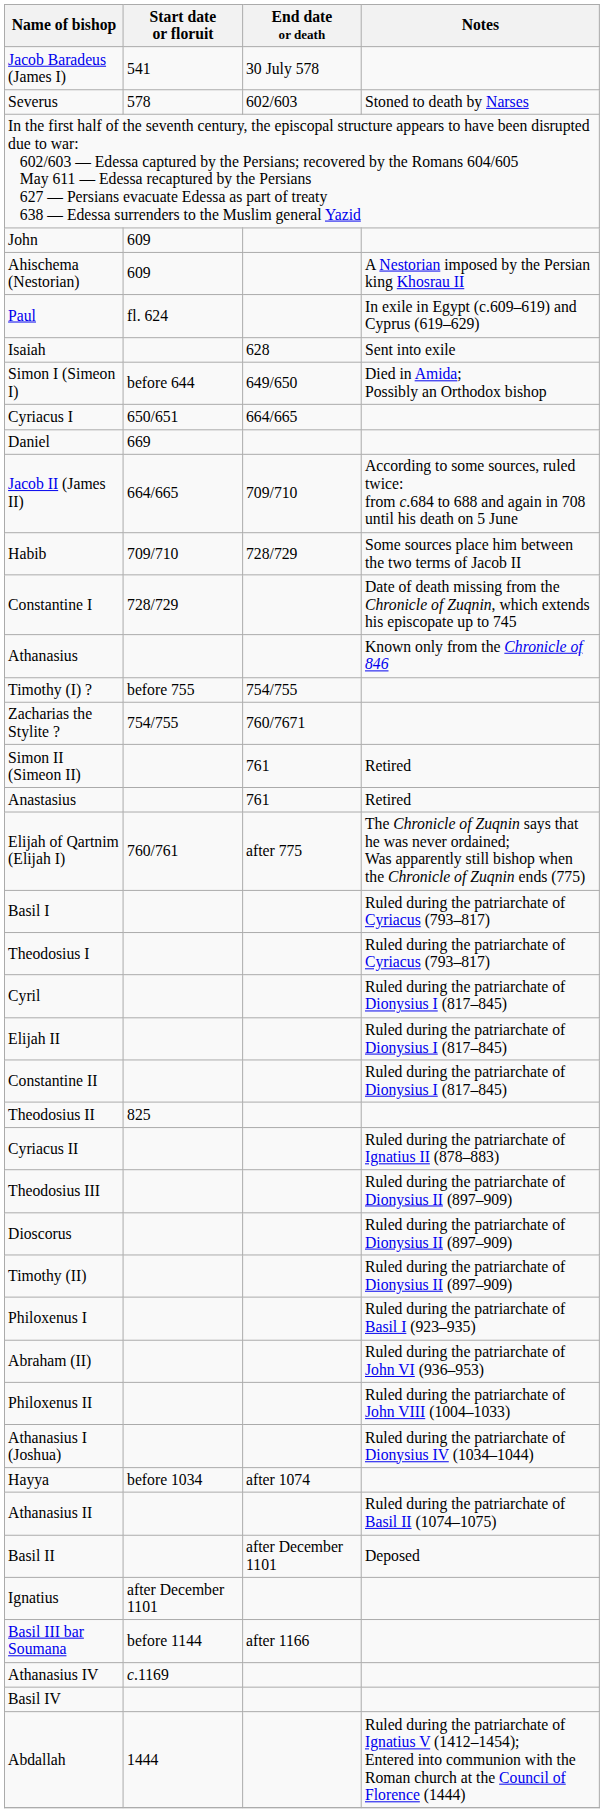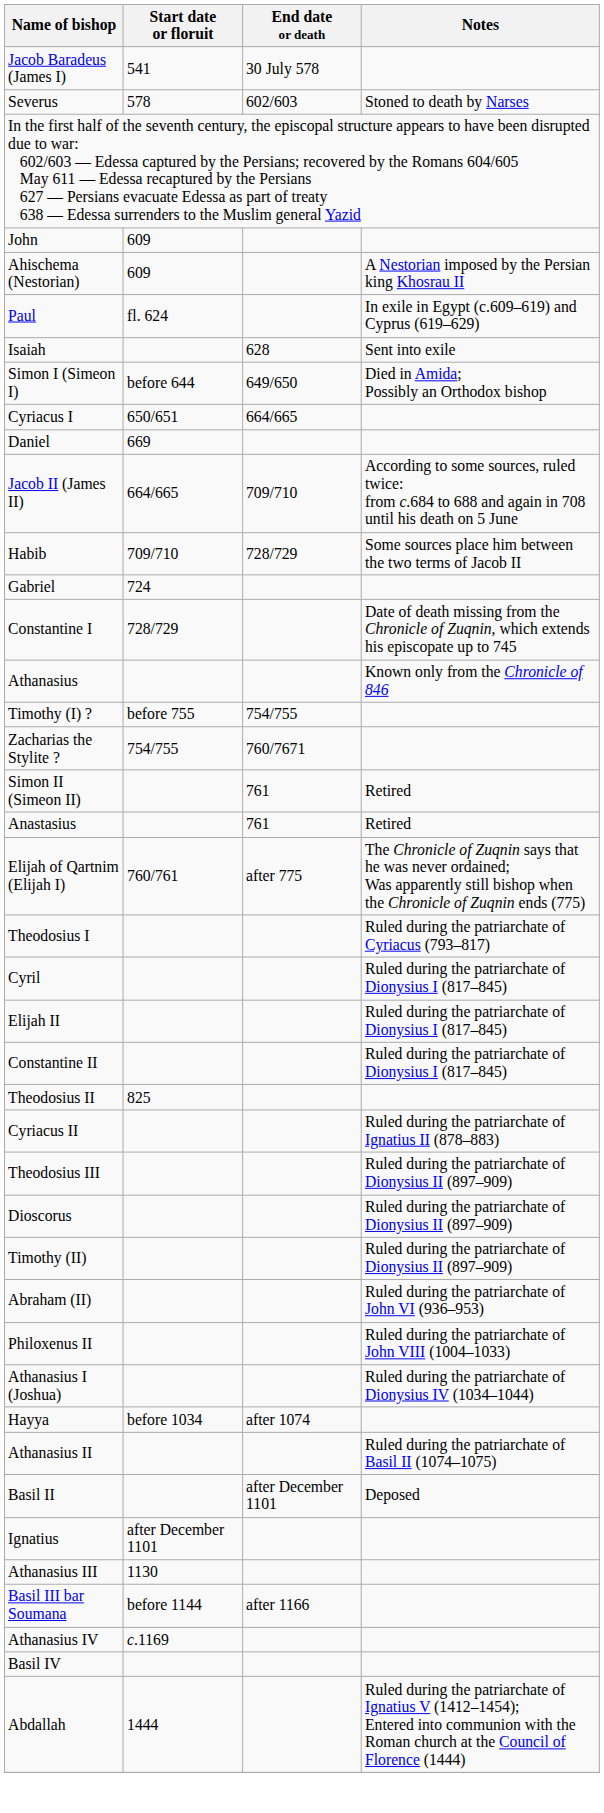 <table class="wikitable">
 <tr align=left>
 <th width="20%">Name of bishop</th>
 <th width="20%">Start date<br>or floruit</th>
 <th width="20%">End date<br><small>or death</small></th>
 <th width="40%">Notes</th>
 </tr>
 <tr>
 <td><a href='#'>Jacob Baradeus</a> (James I)</td>
 <td>541</td>
 <td>30 July 578</td>
 <td></td>
 </tr>
 <tr>
 <td>Severus</td>
 <td>578</td>
 <td>602/603</td>
 <td>Stoned to death by <a href='#'>Narses</a></td>
 </tr>
 <tr valign=top>
 <td colspan="4">In the first half of the seventh century, the episcopal structure appears to have been disrupted due to war:<br>   602/603 — Edessa captured by the Persians; recovered by the Romans 604/605<br>   May 611 — Edessa recaptured by the Persians<br>   627 — Persians evacuate Edessa as part of treaty<br>   638 — Edessa surrenders to the Muslim general <a href='#'>Yazid</a></td>
 </tr>
 <tr>
 <td>John</td>
 <td>609</td>
 <td></td>
 <td></td>
 </tr>
 <tr>
 <td>Ahischema (Nestorian)</td>
 <td>609</td>
 <td></td>
 <td>A <a href='#'>Nestorian</a> imposed by the Persian king <a href='#'>Khosrau II</a></td>
 </tr>
 <tr>
 <td><a href='#'>Paul</a></td>
 <td>fl. 624</td>
 <td></td>
 <td>In exile in Egypt (c.609–619) and Cyprus (619–629)</td>
 </tr>
 <tr>
 <td>Isaiah</td>
 <td></td>
 <td>628</td>
 <td>Sent into exile</td>
 </tr>
 <tr>
 <td>Simon I (Simeon I)</td>
 <td>before 644</td>
 <td>649/650</td>
 <td>Died in <a href='#'>Amida</a>;<br>Possibly an Orthodox bishop</td>
 </tr>
 <tr>
 <td>Cyriacus I</td>
 <td>650/651</td>
 <td>664/665</td>
 <td></td>
 </tr>
 <tr>
 <td>Daniel</td>
 <td>669</td>
 <td></td>
 <td></td>
 </tr>
 <tr>
 <td><a href='#'>Jacob II</a> (James II)</td>
 <td>664/665</td>
 <td>709/710</td>
 <td>According to some sources, ruled twice:<br>from <em>c</em>.684 to 688 and again in 708 until his death on 5 June</td>
 </tr>
 <tr>
 <td>Habib</td>
 <td>709/710</td>
 <td>728/729</td>
 <td>Some sources place him between the two terms of Jacob II</td>
 </tr>
 <tr>
+<td>Gabriel</td>
+<td>724</td>
+<td></td>
+<td></td>
+</tr>
+<tr>
 <td>Constantine I</td>
 <td>728/729</td>
 <td></td>
 <td>Date of death missing from the <em>Chronicle of Zuqnin</em>, which extends his episcopate up to 745</td>
 </tr>
 <tr>
 <td>Athanasius</td>
 <td></td>
 <td></td>
 <td>Known only from the <em><a href='#'>Chronicle of 846</a></em></td>
 </tr>
 <tr>
 <td>Timothy (I) ?</td>
 <td>before 755</td>
 <td>754/755</td>
 <td></td>
 </tr>
 <tr>
 <td>Zacharias the Stylite ?</td>
 <td>754/755</td>
 <td>760/7671</td>
 <td></td>
 </tr>
 <tr>
 <td>Simon II (Simeon II)</td>
 <td></td>
 <td>761</td>
 <td>Retired</td>
 </tr>
 <tr>
 <td>Anastasius</td>
 <td></td>
 <td>761</td>
 <td>Retired</td>
 </tr>
 <tr>
 <td>Elijah of Qartnim (Elijah I)</td>
 <td>760/761</td>
 <td>after 775</td>
 <td>The <em>Chronicle of Zuqnin</em> says that he was never ordained;<br>Was apparently still bishop when the <em>Chronicle of Zuqnin</em> ends (775)</td>
-</tr>
-<tr>
-<td>Basil I</td>
-<td></td>
-<td></td>
-<td>Ruled during the patriarchate of <a href='#'>Cyriacus</a> (793–817)</td>
 </tr>
 <tr>
 <td>Theodosius I</td>
 <td></td>
 <td></td>
 <td>Ruled during the patriarchate of <a href='#'>Cyriacus</a> (793–817)</td>
 </tr>
 <tr>
 <td>Cyril</td>
 <td></td>
 <td></td>
 <td>Ruled during the patriarchate of <a href='#'>Dionysius I</a> (817–845)</td>
 </tr>
 <tr>
 <td>Elijah II</td>
 <td></td>
 <td></td>
 <td>Ruled during the patriarchate of <a href='#'>Dionysius I</a> (817–845)</td>
 </tr>
 <tr>
 <td>Constantine II</td>
 <td></td>
 <td></td>
 <td>Ruled during the patriarchate of <a href='#'>Dionysius I</a> (817–845)</td>
 </tr>
 <tr>
 <td>Theodosius II</td>
 <td>825</td>
 <td></td>
 <td></td>
 </tr>
 <tr>
 <td>Cyriacus II</td>
 <td></td>
 <td></td>
 <td>Ruled during the patriarchate of <a href='#'>Ignatius II</a> (878–883)</td>
 </tr>
 <tr>
 <td>Theodosius III</td>
 <td></td>
 <td></td>
 <td>Ruled during the patriarchate of <a href='#'>Dionysius II</a> (897–909)</td>
 </tr>
 <tr>
 <td>Dioscorus</td>
 <td></td>
 <td></td>
 <td>Ruled during the patriarchate of <a href='#'>Dionysius II</a> (897–909)</td>
 </tr>
 <tr>
 <td>Timothy (II)</td>
 <td></td>
 <td></td>
 <td>Ruled during the patriarchate of <a href='#'>Dionysius II</a> (897–909)</td>
 </tr>
 <tr>
-<td>Philoxenus I</td>
-<td></td>
-<td></td>
-<td>Ruled during the patriarchate of <a href='#'>Basil I</a> (923–935)</td>
-</tr>
-<tr>
 <td>Abraham (II)</td>
 <td></td>
 <td></td>
 <td>Ruled during the patriarchate of <a href='#'>John VI</a> (936–953)</td>
 </tr>
 <tr>
 <td>Philoxenus II</td>
 <td></td>
 <td></td>
 <td>Ruled during the patriarchate of <a href='#'>John VIII</a> (1004–1033)</td>
 </tr>
 <tr>
 <td>Athanasius I (Joshua)</td>
 <td></td>
 <td></td>
 <td>Ruled during the patriarchate of <a href='#'>Dionysius IV</a> (1034–1044)</td>
 </tr>
 <tr>
 <td>Hayya</td>
 <td>before 1034</td>
 <td>after 1074</td>
 <td></td>
 </tr>
 <tr>
 <td>Athanasius II</td>
 <td></td>
 <td></td>
 <td>Ruled during the patriarchate of <a href='#'>Basil II</a> (1074–1075)</td>
 </tr>
 <tr>
 <td>Basil II</td>
 <td></td>
 <td>after December 1101</td>
 <td>Deposed</td>
 </tr>
 <tr>
 <td>Ignatius</td>
 <td>after December 1101</td>
 <td></td>
 <td></td>
 </tr>
 <tr>
+<td>Athanasius III</td>
+<td>1130</td>
+<td></td>
+<td></td>
+</tr>
+<tr>
 <td><a href='#'>Basil III bar Soumana</a></td>
 <td>before 1144</td>
 <td>after 1166</td>
 <td></td>
 </tr>
 <tr>
 <td>Athanasius IV</td>
 <td><em>c</em>.1169</td>
 <td></td>
 <td></td>
 </tr>
 <tr>
 <td>Basil IV</td>
 <td></td>
 <td></td>
 <td></td>
 </tr>
 <tr>
 <td>Abdallah</td>
 <td>1444</td>
 <td></td>
 <td>Ruled during the patriarchate of <a href='#'>Ignatius V</a> (1412–1454);<br>Entered into communion with the Roman church at the <a href='#'>Council of Florence</a> (1444)</td>
 </tr>
 <tr>
 </tr>
 </table>
